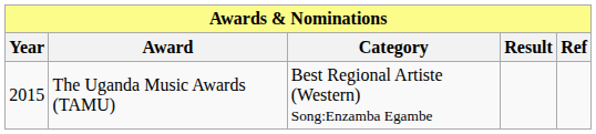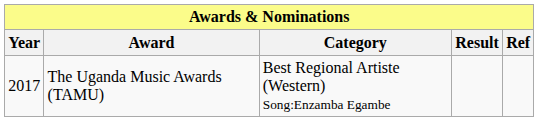 <table class="wikitable" width="60%">
 <tr>
 <th colspan="5" style="background: #FBFC8A;">Awards & Nominations</th>
 </tr>
 <tr style="background:#ccc; text-align:center;">
 <th>Year</th>
 <th>Award</th>
 <th>Category</th>
 <th>Result</th>
 <th>Ref</th>
 </tr>
 <tr>
-<td>2015</td>
+<td>2017</td>
 <td>The Uganda Music Awards (TAMU)</td>
 <td>Best Regional Artiste (Western)<br> <small> Song:Enzamba Egambe</small></td>
 <td></td>
 <td></td>
 </tr>
 <tr>
 </tr>
 </table>
